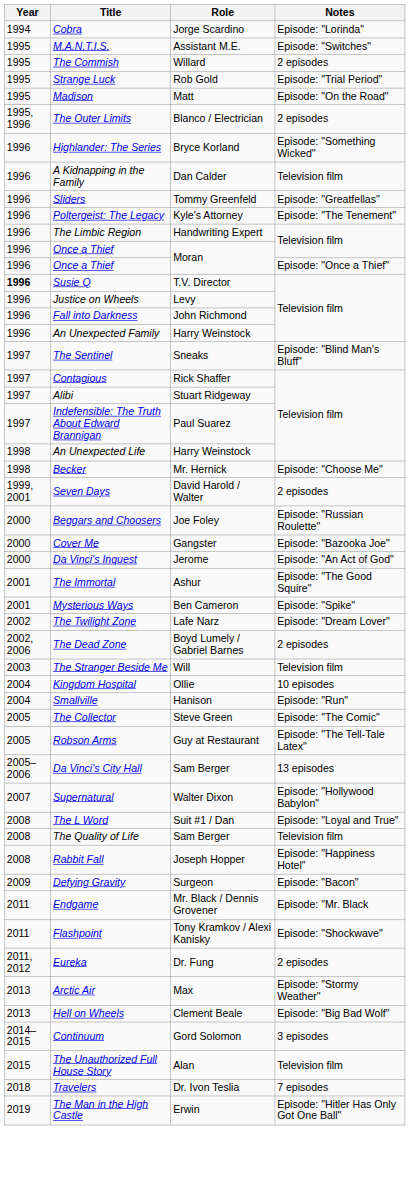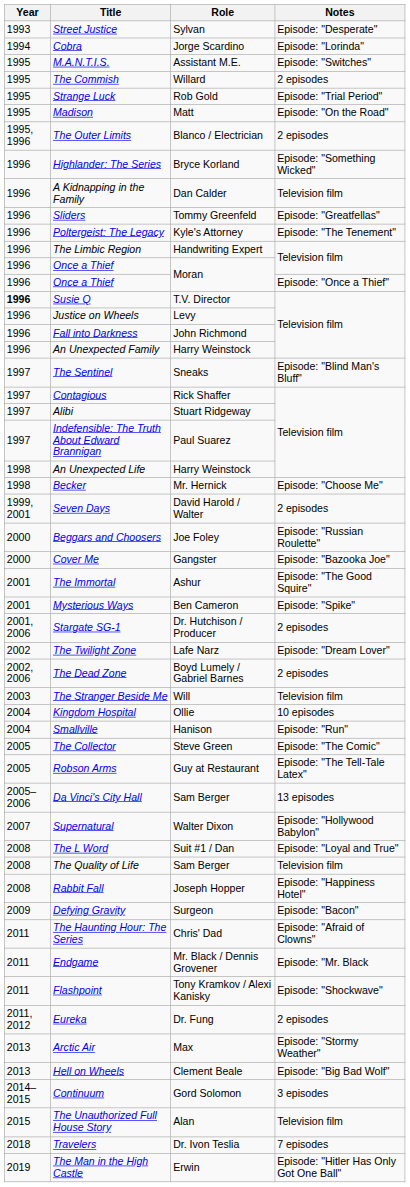 <table class="wikitable sortable">
 <tr>
 <th>Year</th>
 <th>Title</th>
 <th>Role</th>
 <th class="unsortable">Notes</th>
+</tr>
+<tr>
+<td>1993</td>
+<td><em><a href='#'>Street Justice</a></em></td>
+<td>Sylvan</td>
+<td>Episode: "Desperate"</td>
 </tr>
 <tr>
 <td>1994</td>
 <td><a href='#'><em>Cobra</em></a></td>
 <td>Jorge Scardino</td>
 <td>Episode: "Lorinda"</td>
 </tr>
 <tr>
 <td>1995</td>
 <td><em><a href='#'>M.A.N.T.I.S.</a></em></td>
 <td>Assistant M.E.</td>
 <td>Episode: "Switches"</td>
 </tr>
 <tr>
 <td>1995</td>
 <td data-sort-value="Commish, The"><em><a href='#'>The Commish</a></em></td>
 <td>Willard</td>
 <td>2 episodes</td>
 </tr>
 <tr>
 <td>1995</td>
 <td><em><a href='#'>Strange Luck</a></em></td>
 <td>Rob Gold</td>
 <td>Episode: "Trial Period"</td>
 </tr>
 <tr>
 <td>1995</td>
 <td><a href='#'><em>Madison</em></a></td>
 <td>Matt</td>
 <td>Episode: "On the Road"</td>
 </tr>
 <tr>
 <td>1995, 1996</td>
 <td data-sort-value="Outer Limits, The"><a href='#'><em>The Outer Limits</em></a></td>
 <td>Blanco / Electrician</td>
 <td>2 episodes</td>
 </tr>
 <tr>
 <td>1996</td>
 <td><em><a href='#'>Highlander: The Series</a></em></td>
 <td>Bryce Korland</td>
 <td>Episode: "Something Wicked"</td>
 </tr>
 <tr>
 <td>1996</td>
 <td data-sort-value="Kidnapping in the Family, A"><em>A Kidnapping in the Family</em></td>
 <td>Dan Calder</td>
 <td>Television film</td>
 </tr>
 <tr>
 <td>1996</td>
 <td><em><a href='#'>Sliders</a></em></td>
 <td>Tommy Greenfeld</td>
 <td>Episode: "Greatfellas"</td>
 </tr>
 <tr>
 <td>1996</td>
 <td><em><a href='#'>Poltergeist: The Legacy</a></em></td>
 <td>Kyle's Attorney</td>
 <td>Episode: "The Tenement"</td>
 </tr>
 <tr>
 <td>1996</td>
 <td data-sort-value="Limbic Region, The"><em>The Limbic Region</em></td>
 <td>Handwriting Expert</td>
 <td rowspan="2">Television film</td>
 </tr>
 <tr>
 <td>1996</td>
 <td><a href='#'><em>Once a Thief</em></a></td>
 <td rowspan="2">Moran</td>
 </tr>
 <tr>
 <td>1996</td>
 <td><a href='#'><em>Once a Thief</em></a></td>
 <td>Episode: "Once a Thief"</td>
 </tr>
 <tr>
 <td><strong>1996</strong></td>
 <td><a href='#'><em>Susie Q</em></a></td>
 <td>T.V. Director</td>
 <td rowspan="4">Television film</td>
 </tr>
 <tr>
 <td>1996</td>
 <td><em>Justice on Wheels</em></td>
 <td>Levy</td>
 </tr>
 <tr>
 <td>1996</td>
 <td><em><a href='#'>Fall into Darkness</a></em></td>
 <td>John Richmond</td>
 </tr>
 <tr>
 <td>1996</td>
 <td><em>An Unexpected Family</em></td>
 <td>Harry Weinstock</td>
 </tr>
 <tr>
 <td>1997</td>
 <td data-sort-value="Sentinel, The"><a href='#'><em>The Sentinel</em></a></td>
 <td>Sneaks</td>
 <td>Episode: "Blind Man's Bluff"</td>
 </tr>
 <tr>
 <td>1997</td>
 <td><a href='#'><em>Contagious</em></a></td>
 <td>Rick Shaffer</td>
 <td rowspan="4">Television film</td>
 </tr>
 <tr>
 <td>1997</td>
 <td><em>Alibi</em></td>
 <td>Stuart Ridgeway</td>
 </tr>
 <tr>
 <td>1997</td>
 <td><a href='#'><em>Indefensible: The Truth</em></a><br><a href='#'><em>About Edward Brannigan</em></a></td>
 <td>Paul Suarez</td>
 </tr>
 <tr>
 <td>1998</td>
 <td><em>An Unexpected Life</em></td>
 <td>Harry Weinstock</td>
 </tr>
 <tr>
 <td>1998</td>
 <td><a href='#'><em>Becker</em></a></td>
 <td>Mr. Hernick</td>
 <td>Episode: "Choose Me"</td>
 </tr>
 <tr>
 <td>1999, 2001</td>
 <td><a href='#'><em>Seven Days</em></a></td>
 <td>David Harold / Walter</td>
 <td>2 episodes</td>
 </tr>
 <tr>
 <td>2000</td>
 <td><a href='#'><em>Beggars and Choosers</em></a></td>
 <td>Joe Foley</td>
 <td>Episode: "Russian Roulette"</td>
 </tr>
 <tr>
 <td>2000</td>
 <td><a href='#'><em>Cover Me</em></a></td>
 <td>Gangster</td>
 <td>Episode: "Bazooka Joe"</td>
 </tr>
 <tr>
-<td>2000</td>
-<td><em><a href='#'>Da Vinci's Inquest</a></em></td>
-<td>Jerome</td>
-<td>Episode: "An Act of God"</td>
-</tr>
-<tr>
 <td>2001</td>
 <td data-sort-value="Immortal, The"><a href='#'><em>The Immortal</em></a></td>
 <td>Ashur</td>
 <td>Episode: "The Good Squire"</td>
 </tr>
 <tr>
 <td>2001</td>
 <td><a href='#'><em>Mysterious Ways</em></a></td>
 <td>Ben Cameron</td>
 <td>Episode: "Spike"</td>
+</tr>
+<tr>
+<td>2001, 2006</td>
+<td><em><a href='#'>Stargate SG-1</a></em></td>
+<td>Dr. Hutchison / Producer</td>
+<td>2 episodes</td>
 </tr>
 <tr>
 <td>2002</td>
 <td data-sort-value="Twilight Zone, The"><a href='#'><em>The Twilight Zone</em></a></td>
 <td>Lafe Narz</td>
 <td>Episode: "Dream Lover"</td>
 </tr>
 <tr>
 <td>2002, 2006</td>
 <td data-sort-value="Dead Zone, The"><a href='#'><em>The Dead Zone</em></a></td>
 <td>Boyd Lumely / Gabriel Barnes</td>
 <td>2 episodes</td>
 </tr>
 <tr>
 <td>2003</td>
 <td data-sort-value="Stranger Beside Me, The"><a href='#'><em>The Stranger Beside Me</em></a></td>
 <td>Will</td>
 <td>Television film</td>
 </tr>
 <tr>
 <td>2004</td>
 <td><em><a href='#'>Kingdom Hospital</a></em></td>
 <td>Ollie</td>
 <td>10 episodes</td>
 </tr>
 <tr>
 <td>2004</td>
 <td><em><a href='#'>Smallville</a></em></td>
 <td>Hanison</td>
 <td>Episode: "Run"</td>
 </tr>
 <tr>
 <td>2005</td>
 <td data-sort-value="Collector, The"><a href='#'><em>The Collector</em></a></td>
 <td>Steve Green</td>
 <td>Episode: "The Comic"</td>
 </tr>
 <tr>
 <td>2005</td>
 <td><em><a href='#'>Robson Arms</a></em></td>
 <td>Guy at Restaurant</td>
 <td>Episode: "The Tell-Tale Latex"</td>
 </tr>
 <tr>
 <td>2005–2006</td>
 <td><em><a href='#'>Da Vinci's City Hall</a></em></td>
 <td>Sam Berger</td>
 <td>13 episodes</td>
 </tr>
 <tr>
 <td>2007</td>
 <td><a href='#'><em>Supernatural</em></a></td>
 <td>Walter Dixon</td>
 <td>Episode: "Hollywood Babylon"</td>
 </tr>
 <tr>
 <td>2008</td>
 <td data-sort-value="L Word, The"><em><a href='#'>The L Word</a></em></td>
 <td>Suit #1 / Dan</td>
 <td>Episode: "Loyal and True"</td>
 </tr>
 <tr>
 <td>2008</td>
 <td data-sort-value="Quality of Life, The"><em>The Quality of Life</em></td>
 <td>Sam Berger</td>
 <td>Television film</td>
 </tr>
 <tr>
 <td>2008</td>
 <td><em><a href='#'>Rabbit Fall</a></em></td>
 <td>Joseph Hopper</td>
 <td>Episode: "Happiness Hotel"</td>
 </tr>
 <tr>
 <td>2009</td>
 <td><a href='#'><em>Defying Gravity</em></a></td>
 <td>Surgeon</td>
 <td>Episode: "Bacon"</td>
 </tr>
 <tr>
 <td>2011</td>
+<td data-sort-value="Haunting Hour: The Series, The"><em><a href='#'>The Haunting Hour: The Series</a></em></td>
+<td>Chris' Dad</td>
+<td>Episode: "Afraid of Clowns"</td>
+</tr>
+<tr>
+<td>2011</td>
 <td><a href='#'><em>Endgame</em></a></td>
 <td>Mr. Black / Dennis Grovener</td>
 <td>Episode: "Mr. Black</td>
 </tr>
 <tr>
 <td>2011</td>
 <td><a href='#'><em>Flashpoint</em></a></td>
 <td>Tony Kramkov / Alexi Kanisky</td>
 <td>Episode: "Shockwave"</td>
 </tr>
 <tr>
 <td>2011, 2012</td>
 <td><a href='#'><em>Eureka</em></a></td>
 <td>Dr. Fung</td>
 <td>2 episodes</td>
 </tr>
 <tr>
 <td>2013</td>
 <td><em><a href='#'>Arctic Air</a></em></td>
 <td>Max</td>
 <td>Episode: "Stormy Weather"</td>
 </tr>
 <tr>
 <td>2013</td>
 <td><a href='#'><em>Hell on Wheels</em></a></td>
 <td>Clement Beale</td>
 <td>Episode: "Big Bad Wolf"</td>
 </tr>
 <tr>
 <td>2014–2015</td>
 <td><a href='#'><em>Continuum</em></a></td>
 <td>Gord Solomon</td>
 <td>3 episodes</td>
 </tr>
 <tr>
 <td>2015</td>
 <td data-sort-value="Unauthorized Full House Story, The"><em><a href='#'>The Unauthorized Full House Story</a></em></td>
 <td>Alan</td>
 <td>Television film</td>
 </tr>
 <tr>
 <td>2018</td>
 <td><a href='#'><em>Travelers</em></a></td>
 <td>Dr. Ivon Teslia</td>
 <td>7 episodes</td>
 </tr>
 <tr>
 <td>2019</td>
 <td data-sort-value="Man in the High Castle, The"><a href='#'><em>The Man in the High Castle</em></a></td>
 <td>Erwin</td>
 <td>Episode: "Hitler Has Only Got One Ball"</td>
 </tr>
 </table>
